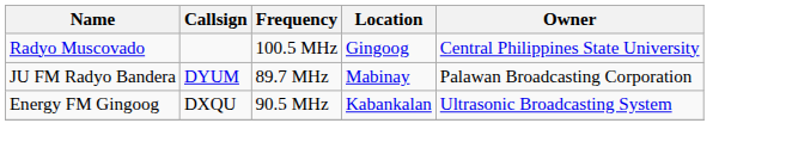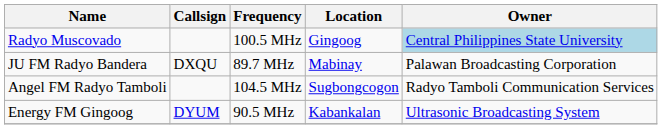 <table class="wikitable">
 <tr>
 <th>Name</th>
 <th>Callsign</th>
 <th>Frequency</th>
 <th>Location</th>
 <th>Owner</th>
 </tr>
 <tr>
 <td><a href='#'>Radyo Muscovado</a></td>
 <td></td>
 <td>100.5 MHz</td>
 <td><a href='#'>Gingoog</a></td>
-<td><a href='#'>Central Philippines State University</a></td>
+<td style="background: lightblue;"><a href='#'>Central Philippines State University</a></td>
 </tr>
 <tr>
 <td>JU FM Radyo Bandera</td>
-<td><a href='#'>DYUM</a></td>
+<td>DXQU</td>
 <td>89.7 MHz</td>
 <td><a href='#'>Mabinay</a></td>
 <td>Palawan Broadcasting Corporation</td>
 </tr>
 <tr>
+<td>Angel FM Radyo Tamboli</td>
+<td></td>
+<td>104.5 MHz</td>
+<td><a href='#'>Sugbongcogon</a></td>
+<td>Radyo Tamboli Communication Services</td>
+</tr>
+<tr>
 <td>Energy FM Gingoog</td>
-<td>DXQU</td>
+<td><a href='#'>DYUM</a></td>
 <td>90.5 MHz</td>
 <td><a href='#'>Kabankalan</a></td>
 <td><a href='#'>Ultrasonic Broadcasting System</a></td>
 </tr>
 <tr>
 </tr>
 </table>
